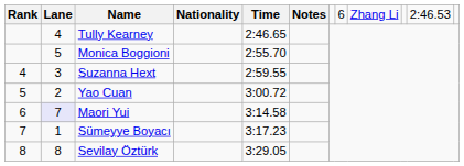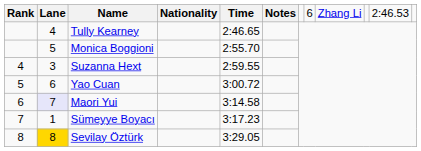 <table class="wikitable sortable" style="text-align:center">
 <tr>
 <th>Rank</th>
 <th>Lane</th>
 <th>Name</th>
 <th>Nationality</th>
 <th>Time</th>
 <th>Notes</th>
 <td></td>
 <td>6</td>
 <td align=left><a href='#'>Zhang Li</a></td>
 <td align=left></td>
 <td>2:46.53</td>
 <td></td>
 </tr>
 <tr>
 <td></td>
 <td>4</td>
 <td align=left><a href='#'>Tully Kearney</a></td>
 <td align=left></td>
 <td>2:46.65</td>
 <td></td>
 </tr>
 <tr>
 <td></td>
 <td>5</td>
 <td align=left><a href='#'>Monica Boggioni</a></td>
 <td align=left></td>
 <td>2:55.70</td>
 <td></td>
 </tr>
 <tr>
 <td>4</td>
 <td>3</td>
 <td align=left><a href='#'>Suzanna Hext</a></td>
 <td align=left></td>
 <td>2:59.55</td>
 <td></td>
 </tr>
 <tr>
 <td>5</td>
-<td>2</td>
+<td>6</td>
 <td align=left><a href='#'>Yao Cuan</a></td>
 <td align=left></td>
 <td>3:00.72</td>
 <td></td>
 </tr>
 <tr>
 <td>6</td>
 <td style="background: lavender;">7</td>
 <td align=left><a href='#'>Maori Yui</a></td>
 <td align=left></td>
 <td>3:14.58</td>
 <td></td>
 </tr>
 <tr>
 <td>7</td>
 <td>1</td>
 <td align=left><a href='#'>Sümeyye Boyacı</a></td>
 <td align=left></td>
 <td>3:17.23</td>
 <td></td>
 </tr>
 <tr>
 <td>8</td>
-<td>8</td>
+<td style="background: gold;">8</td>
 <td align=left><a href='#'>Sevilay Öztürk</a></td>
 <td align=left></td>
 <td>3:29.05</td>
 <td></td>
 </tr>
 </table>
